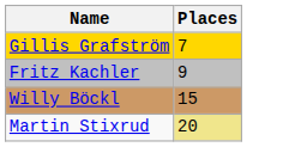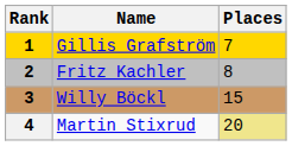 <table class="wikitable">
 <tr>
+<th>Rank</th>
 <th>Name</th>
 <th>Places</th>
 </tr>
 <tr bgcolor=gold>
+<td align=center><strong>1</strong></td>
 <td> <a href='#'>Gillis Grafström</a></td>
 <td>7</td>
 </tr>
 <tr bgcolor=silver>
+<td align=center><strong>2</strong></td>
 <td> <a href='#'>Fritz Kachler</a></td>
-<td>9</td>
+<td>8</td>
 </tr>
 <tr bgcolor=cc9966>
+<td align=center><strong>3</strong></td>
 <td> <a href='#'>Willy Böckl</a></td>
 <td>15</td>
 </tr>
 <tr>
+<th>4</th>
 <td> <a href='#'>Martin Stixrud</a></td>
 <td style="background: khaki;">20</td>
 </tr>
 </table>
